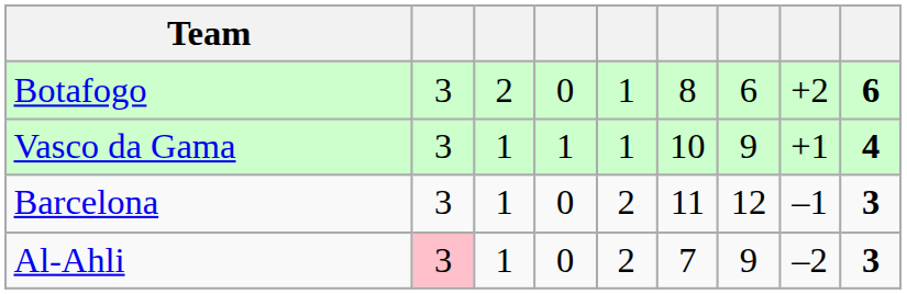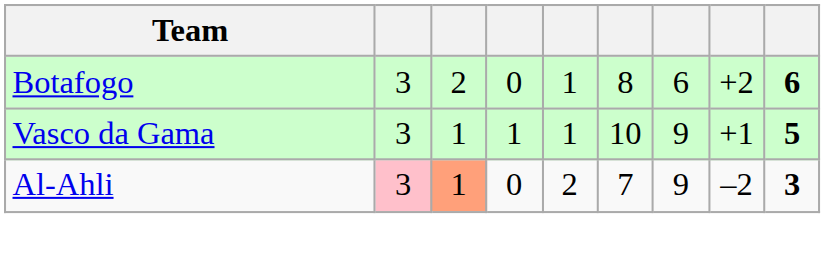 <table class="wikitable" style="text-align: center;">
 <tr>
 <th width="175">Team</th>
 <th width="20"></th>
 <th width="20"></th>
 <th width="20"></th>
 <th width="20"></th>
 <th width="20"></th>
 <th width="20"></th>
 <th width="20"></th>
 <th width="20"></th>
 </tr>
 <tr style="background-color: #ccffcc;">
 <td align=left> <a href='#'>Botafogo</a></td>
 <td>3</td>
 <td>2</td>
 <td>0</td>
 <td>1</td>
 <td>8</td>
 <td>6</td>
 <td>+2</td>
 <td><strong>6</strong></td>
 </tr>
 <tr style="background-color: #ccffcc;">
 <td align=left> <a href='#'>Vasco da Gama</a></td>
 <td>3</td>
 <td>1</td>
 <td>1</td>
 <td>1</td>
 <td>10</td>
 <td>9</td>
 <td>+1</td>
-<td><strong>4</strong></td>
-</tr>
-<tr>
-<td align=left> <a href='#'>Barcelona</a></td>
-<td>3</td>
-<td>1</td>
-<td>0</td>
-<td>2</td>
-<td>11</td>
-<td>12</td>
-<td>–1</td>
-<td><strong>3</strong></td>
+<td><strong>5</strong></td>
 </tr>
 <tr>
 <td align=left> <a href='#'>Al-Ahli</a></td>
 <td style="background: pink;">3</td>
-<td>1</td>
+<td style="background: lightsalmon;">1</td>
 <td>0</td>
 <td>2</td>
 <td>7</td>
 <td>9</td>
 <td>–2</td>
 <td><strong>3</strong></td>
 </tr>
 </table>
